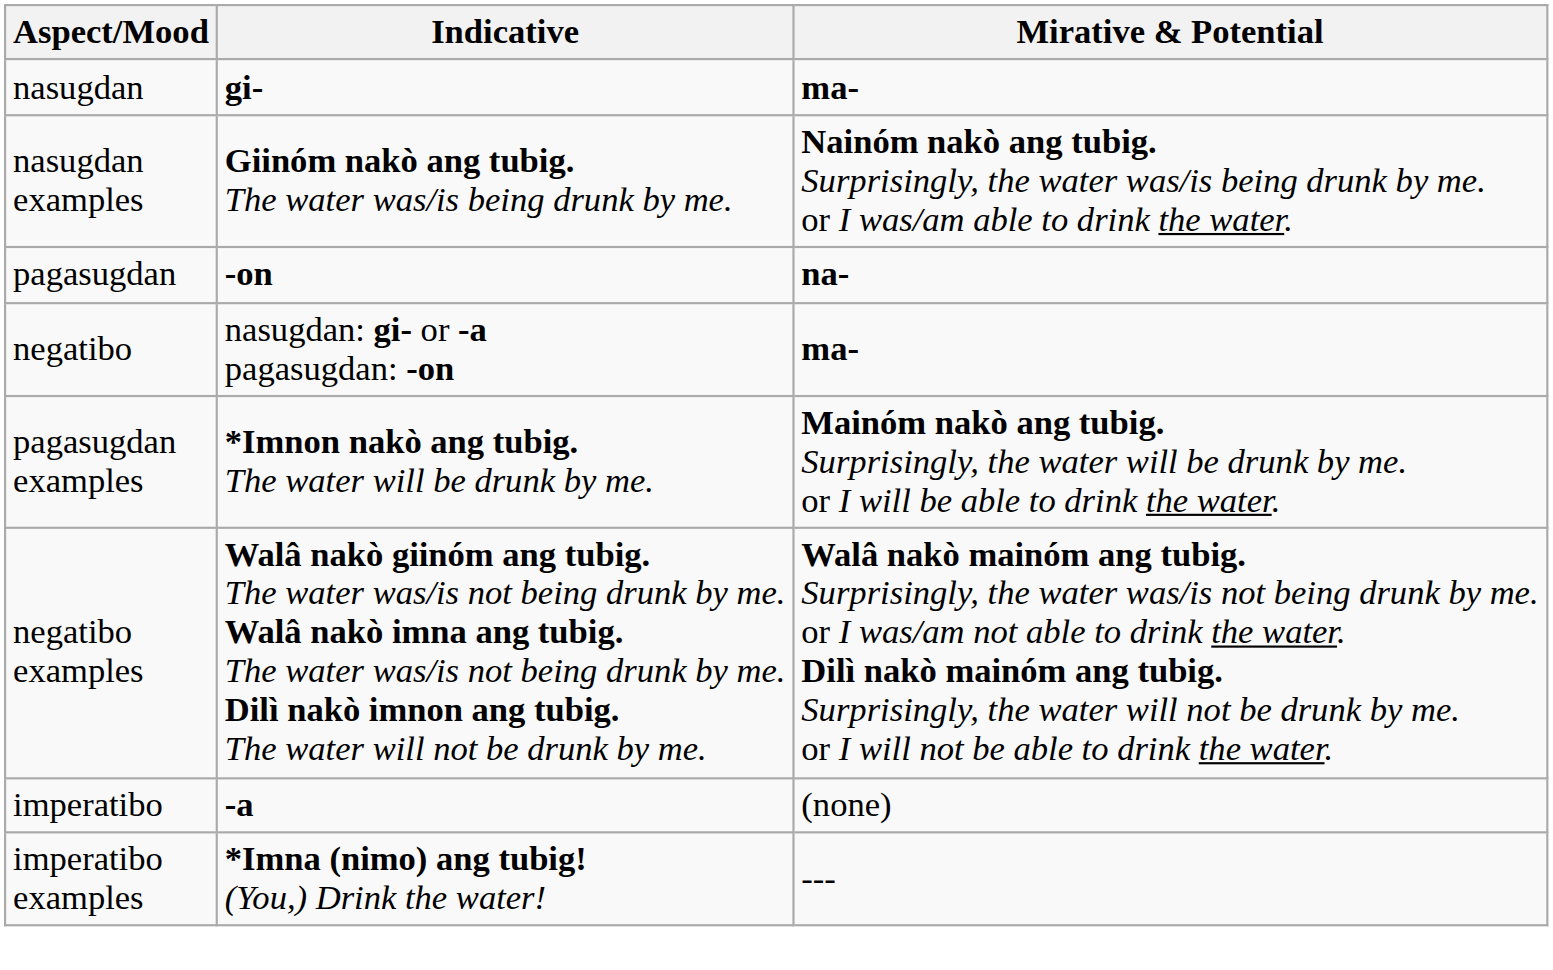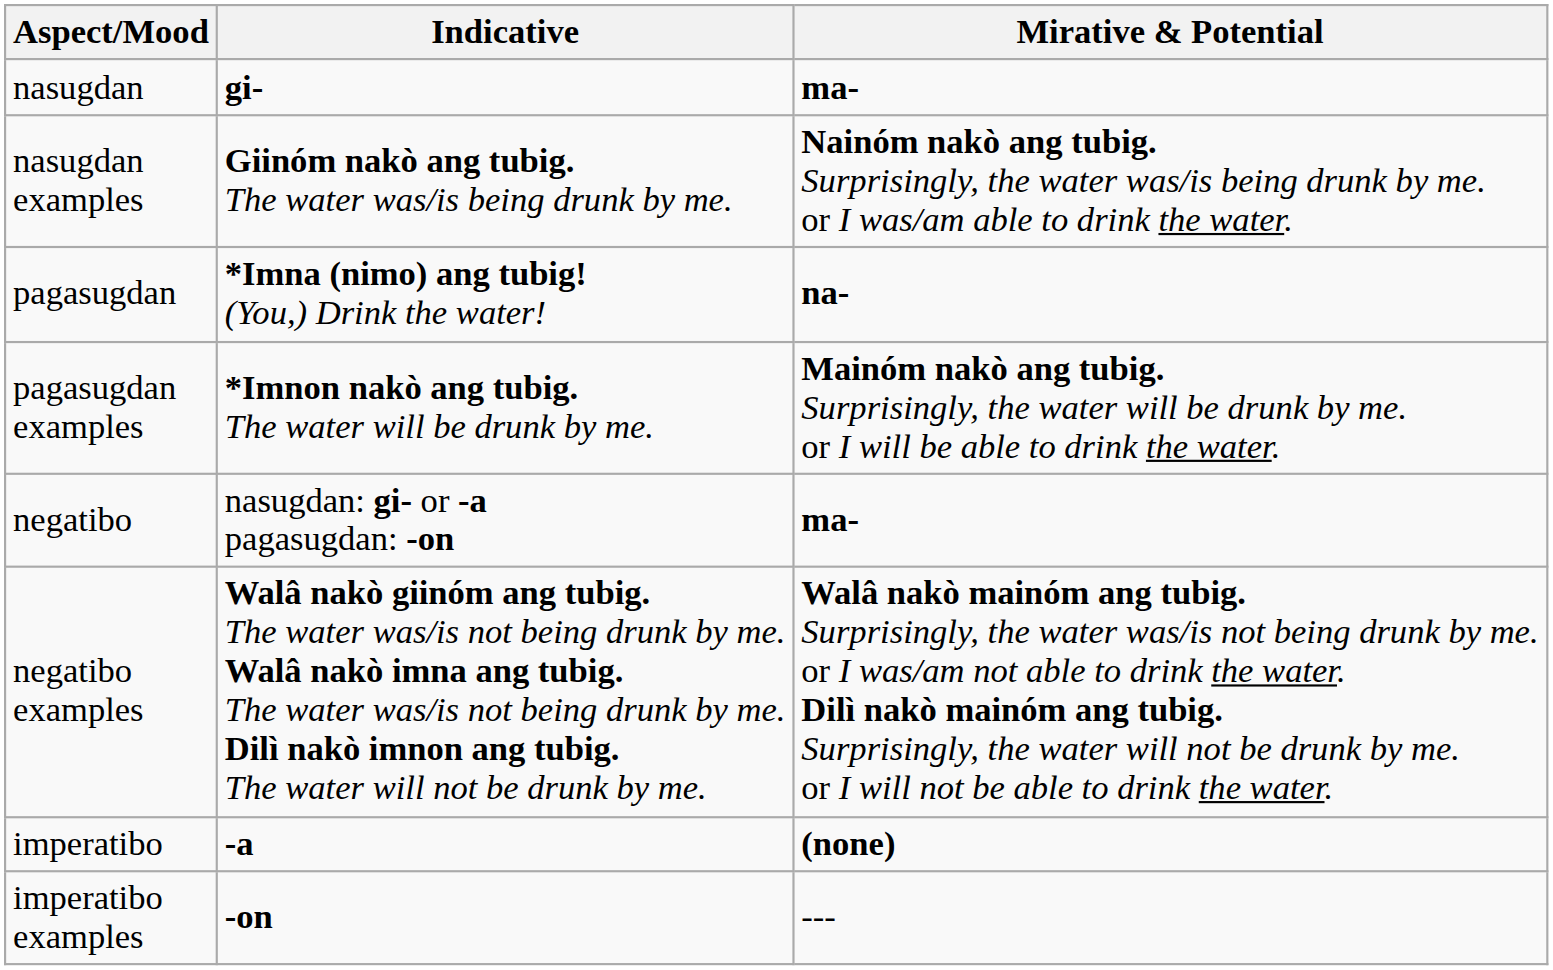 <table class="wikitable">
 <tr>
 <th>Aspect/Mood</th>
 <th>Indicative</th>
 <th>Mirative & Potential</th>
 </tr>
 <tr>
 <td>nasugdan</td>
 <td><strong>gi-</strong></td>
 <td><strong>ma-</strong></td>
 </tr>
 <tr>
 <td>nasugdan<br>examples</td>
 <td><strong>Giinóm nakò ang tubig.</strong><br><em>The water was/is being drunk by me.</em></td>
 <td><strong>Nainóm nakò ang tubig.</strong><br><em>Surprisingly, the water was/is being drunk by me.</em><br>or <em>I was/am able to drink <u>the water</u>.</em></td>
 </tr>
 <tr>
 <td>pagasugdan</td>
-<td><strong>-on</strong></td>
+<td><strong>*Imna (nimo) ang tubig!</strong><br><em>(You,) Drink the water!</em></td>
 <td><strong>na-</strong></td>
+</tr>
+<tr>
+<td>pagasugdan<br>examples</td>
+<td><strong>*Imnon nakò ang tubig.</strong><br><em>The water will be drunk by me.</em></td>
+<td><strong>Mainóm nakò ang tubig.</strong><br><em>Surprisingly, the water will be drunk by me.</em><br>or <em>I will be able to drink <u>the water</u>.</em></td>
 </tr>
 <tr>
 <td>negatibo</td>
 <td>nasugdan: <strong>gi-</strong> or <strong>-a</strong><br>pagasugdan: <strong>-on</strong></td>
 <td><strong>ma-</strong></td>
-</tr>
-<tr>
-<td>pagasugdan<br>examples</td>
-<td><strong>*Imnon nakò ang tubig.</strong><br><em>The water will be drunk by me.</em></td>
-<td><strong>Mainóm nakò ang tubig.</strong><br><em>Surprisingly, the water will be drunk by me.</em><br>or <em>I will be able to drink <u>the water</u>.</em></td>
 </tr>
 <tr>
 <td>negatibo<br>examples</td>
 <td><strong>Walâ nakò giinóm ang tubig.</strong><br><em>The water was/is not being drunk by me.</em><br><strong>Walâ nakò imna ang tubig.</strong><br><em>The water was/is not being drunk by me.</em><br><strong>Dilì nakò imnon ang tubig.</strong><br><em>The water will not be drunk by me.</em></td>
 <td><strong>Walâ nakò mainóm ang tubig.</strong><br><em>Surprisingly, the water was/is not being drunk by me.</em><br>or <em>I was/am not able to drink <u>the water</u>.</em><br><strong>Dilì nakò mainóm ang tubig.</strong><br><em>Surprisingly, the water will not be drunk by me.</em><br>or <em>I will not be able to drink <u>the water</u>.</em></td>
 </tr>
 <tr>
 <td>imperatibo</td>
 <td><strong>-a</strong></td>
-<td>(none)</td>
+<td><strong>(none)</strong></td>
 </tr>
 <tr>
 <td>imperatibo<br>examples</td>
-<td><strong>*Imna (nimo) ang tubig!</strong><br><em>(You,) Drink the water!</em></td>
+<td><strong>-on</strong></td>
 <td>---</td>
 </tr>
 </table>
